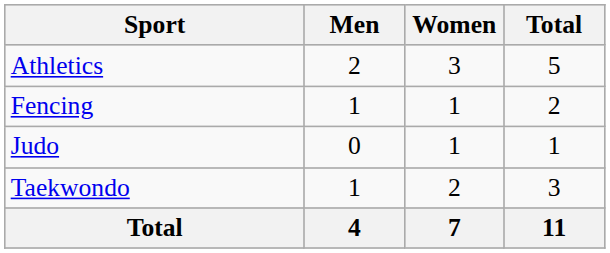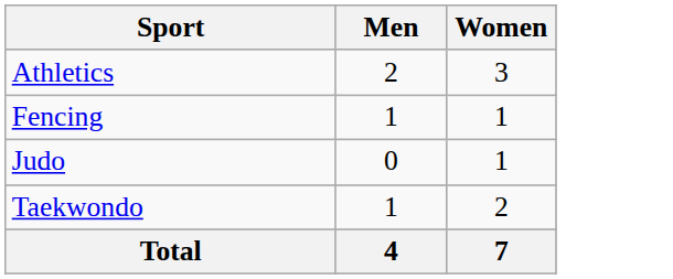 <table class="wikitable sortable" style="text-align:center;">
 <tr>
 <th width=180>Sport</th>
 <th width=55>Men</th>
 <th width=55>Women</th>
-<th width=55>Total</th>
 </tr>
 <tr>
 <td align=left><a href='#'>Athletics</a></td>
 <td>2</td>
 <td>3</td>
-<td>5</td>
 </tr>
 <tr>
 <td align=left><a href='#'>Fencing</a></td>
 <td>1</td>
 <td>1</td>
-<td>2</td>
 </tr>
 <tr>
 <td align=left><a href='#'>Judo</a></td>
 <td>0</td>
-<td>1</td>
 <td>1</td>
 </tr>
 <tr>
 <td align=left><a href='#'>Taekwondo</a></td>
 <td>1</td>
 <td>2</td>
-<td>3</td>
 </tr>
 <tr>
 <th>Total</th>
 <th>4</th>
 <th>7</th>
-<th>11</th>
 </tr>
 </table>
